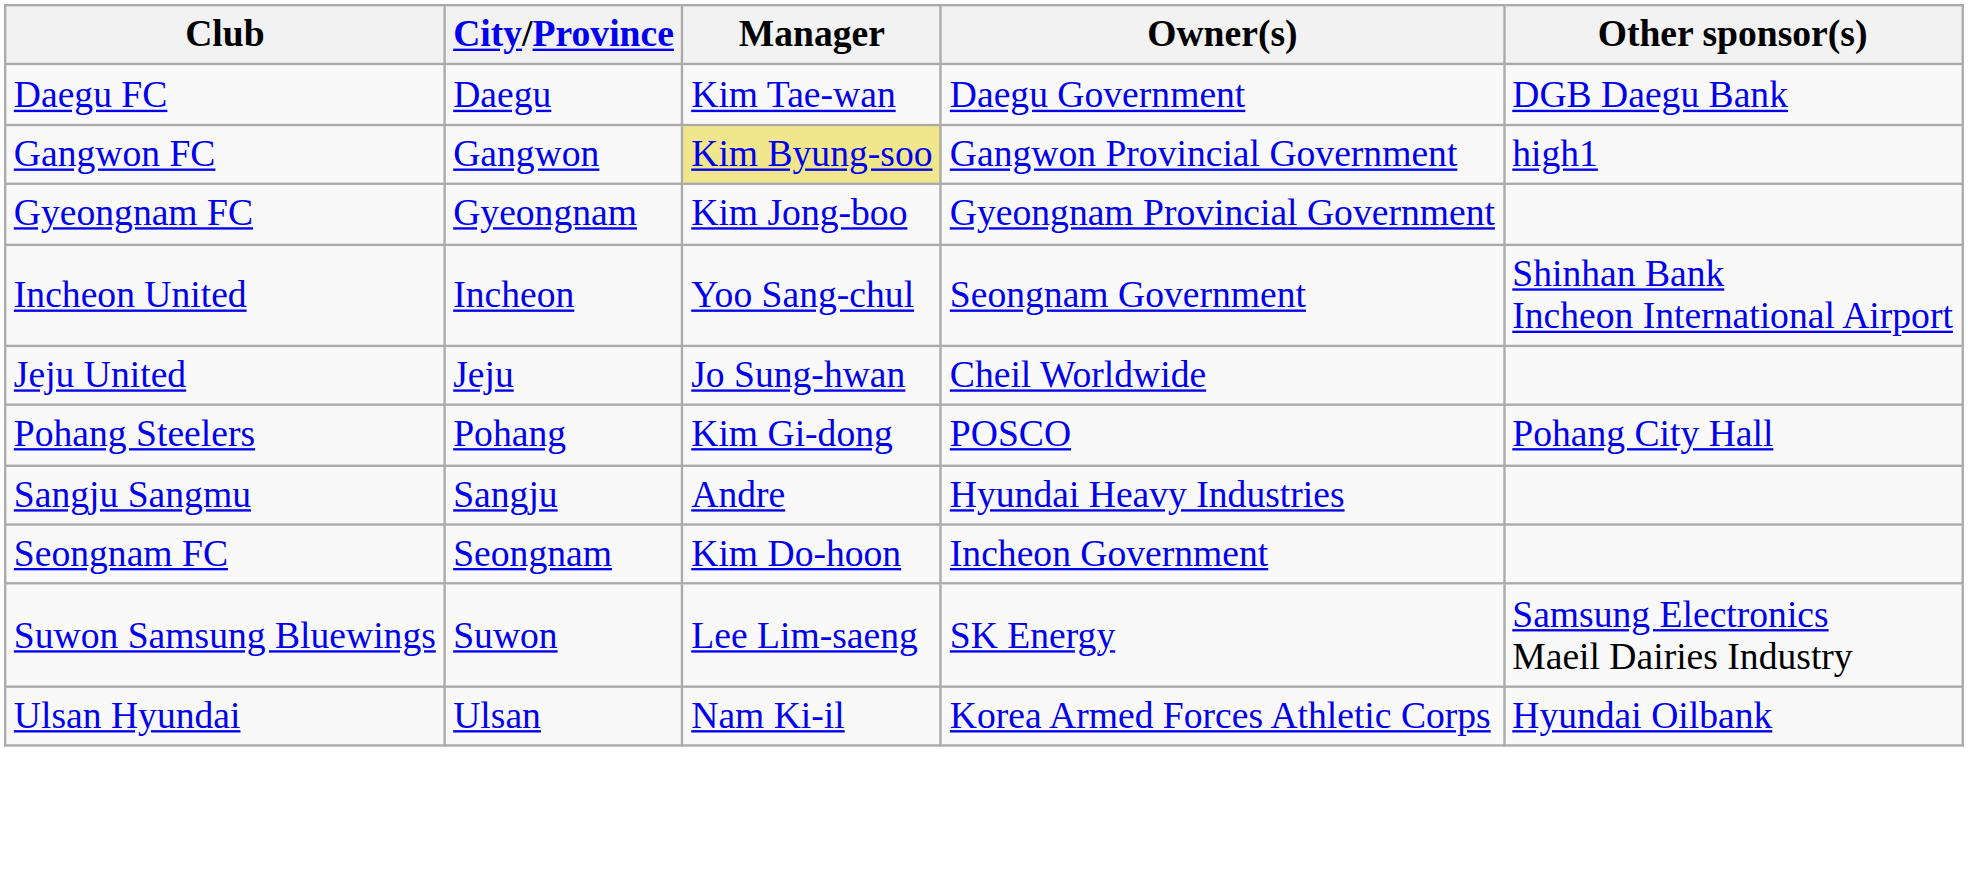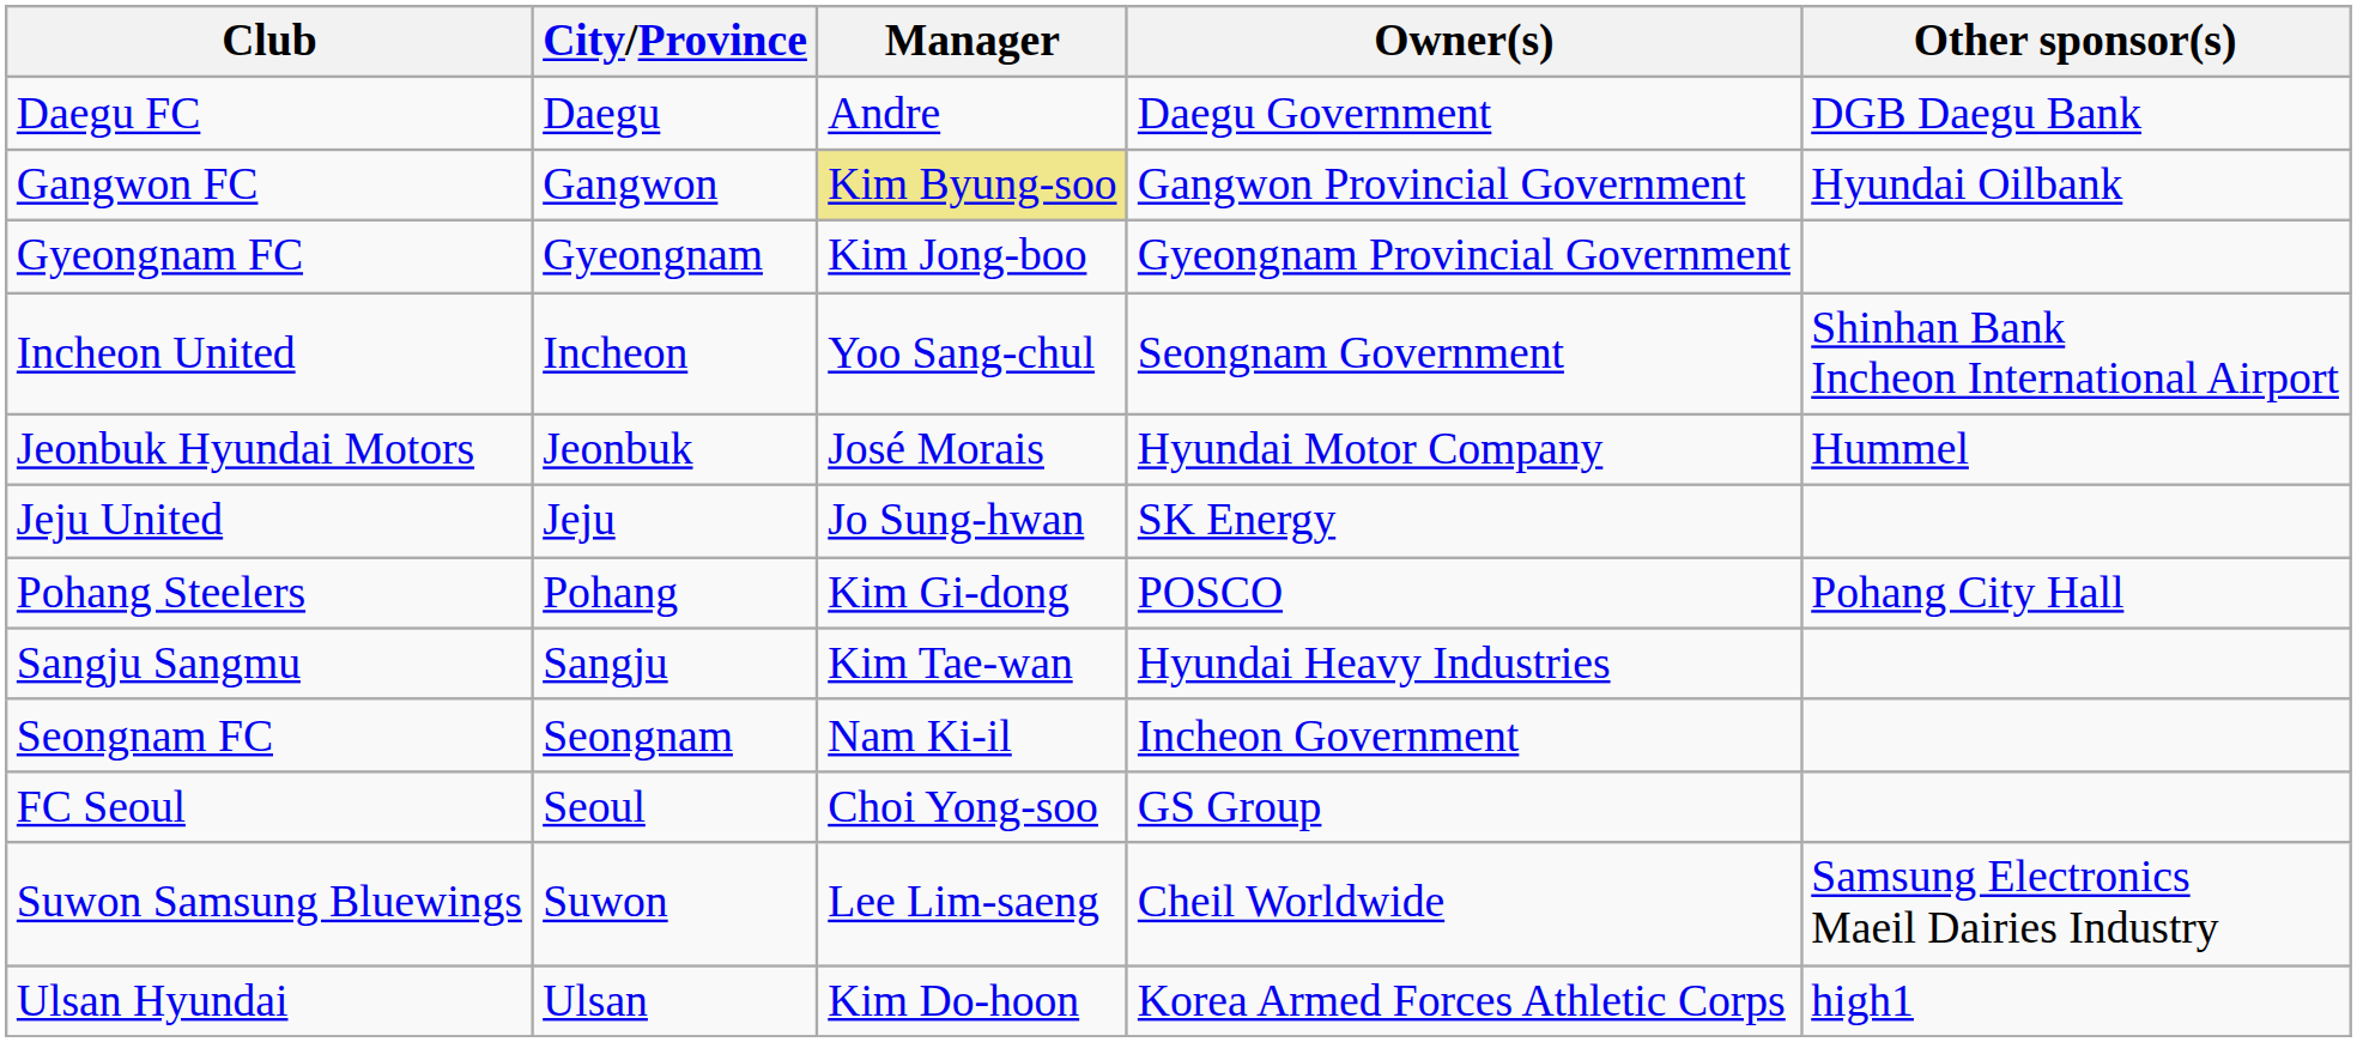 <table class="wikitable" style="text-align:left">
 <tr>
 <th>Club</th>
 <th><a href='#'>City</a>/<a href='#'>Province</a></th>
 <th>Manager</th>
 <th>Owner(s)</th>
 <th>Other sponsor(s)</th>
 </tr>
 <tr>
 <td><a href='#'>Daegu FC</a></td>
 <td><a href='#'>Daegu</a></td>
-<td> <a href='#'>Kim Tae-wan</a></td>
+<td> <a href='#'>Andre</a></td>
 <td><a href='#'>Daegu Government</a></td>
 <td><a href='#'>DGB Daegu Bank</a></td>
 </tr>
 <tr>
 <td><a href='#'>Gangwon FC</a></td>
 <td><a href='#'>Gangwon</a></td>
 <td style="background: khaki;"> <a href='#'>Kim Byung-soo</a></td>
 <td><a href='#'>Gangwon Provincial Government</a></td>
-<td><a href='#'>high1</a></td>
+<td><a href='#'>Hyundai Oilbank</a></td>
 </tr>
 <tr>
 <td><a href='#'>Gyeongnam FC</a></td>
 <td><a href='#'>Gyeongnam</a></td>
 <td> <a href='#'>Kim Jong-boo</a></td>
 <td><a href='#'>Gyeongnam Provincial Government</a></td>
 <td></td>
 </tr>
 <tr>
 <td><a href='#'>Incheon United</a></td>
 <td><a href='#'>Incheon</a></td>
 <td> <a href='#'>Yoo Sang-chul</a></td>
 <td><a href='#'>Seongnam Government</a></td>
 <td><a href='#'>Shinhan Bank</a><br><a href='#'>Incheon International Airport</a></td>
 </tr>
 <tr>
+<td><a href='#'>Jeonbuk Hyundai Motors</a></td>
+<td><a href='#'>Jeonbuk</a></td>
+<td> <a href='#'>José Morais</a></td>
+<td><a href='#'>Hyundai Motor Company</a></td>
+<td><a href='#'>Hummel</a></td>
+</tr>
+<tr>
 <td><a href='#'>Jeju United</a></td>
 <td><a href='#'>Jeju</a></td>
 <td> <a href='#'>Jo Sung-hwan</a></td>
-<td><a href='#'>Cheil Worldwide</a></td>
+<td><a href='#'>SK Energy</a></td>
 <td></td>
 </tr>
 <tr>
 <td><a href='#'>Pohang Steelers</a></td>
 <td><a href='#'>Pohang</a></td>
 <td> <a href='#'>Kim Gi-dong</a></td>
 <td><a href='#'>POSCO</a></td>
 <td><a href='#'>Pohang City Hall</a></td>
 </tr>
 <tr>
 <td><a href='#'>Sangju Sangmu</a></td>
 <td><a href='#'>Sangju</a></td>
-<td> <a href='#'>Andre</a></td>
+<td> <a href='#'>Kim Tae-wan</a></td>
 <td><a href='#'>Hyundai Heavy Industries</a></td>
 </tr>
 <tr>
 <td><a href='#'>Seongnam FC</a></td>
 <td><a href='#'>Seongnam</a></td>
-<td> <a href='#'>Kim Do-hoon</a></td>
+<td> <a href='#'>Nam Ki-il</a></td>
 <td><a href='#'>Incheon Government</a></td>
+<td></td>
+</tr>
+<tr>
+<td><a href='#'>FC Seoul</a></td>
+<td><a href='#'>Seoul</a></td>
+<td> <a href='#'>Choi Yong-soo</a></td>
+<td><a href='#'>GS Group</a></td>
 <td></td>
 </tr>
 <tr>
 <td><a href='#'>Suwon Samsung Bluewings</a></td>
 <td><a href='#'>Suwon</a></td>
 <td> <a href='#'>Lee Lim-saeng</a></td>
-<td><a href='#'>SK Energy</a></td>
+<td><a href='#'>Cheil Worldwide</a></td>
 <td><a href='#'>Samsung Electronics</a><br>Maeil Dairies Industry</td>
 </tr>
 <tr>
 <td><a href='#'>Ulsan Hyundai</a></td>
 <td><a href='#'>Ulsan</a></td>
-<td> <a href='#'>Nam Ki-il</a></td>
+<td> <a href='#'>Kim Do-hoon</a></td>
 <td><a href='#'>Korea Armed Forces Athletic Corps</a></td>
-<td><a href='#'>Hyundai Oilbank</a></td>
+<td><a href='#'>high1</a></td>
 </tr>
 </table>
